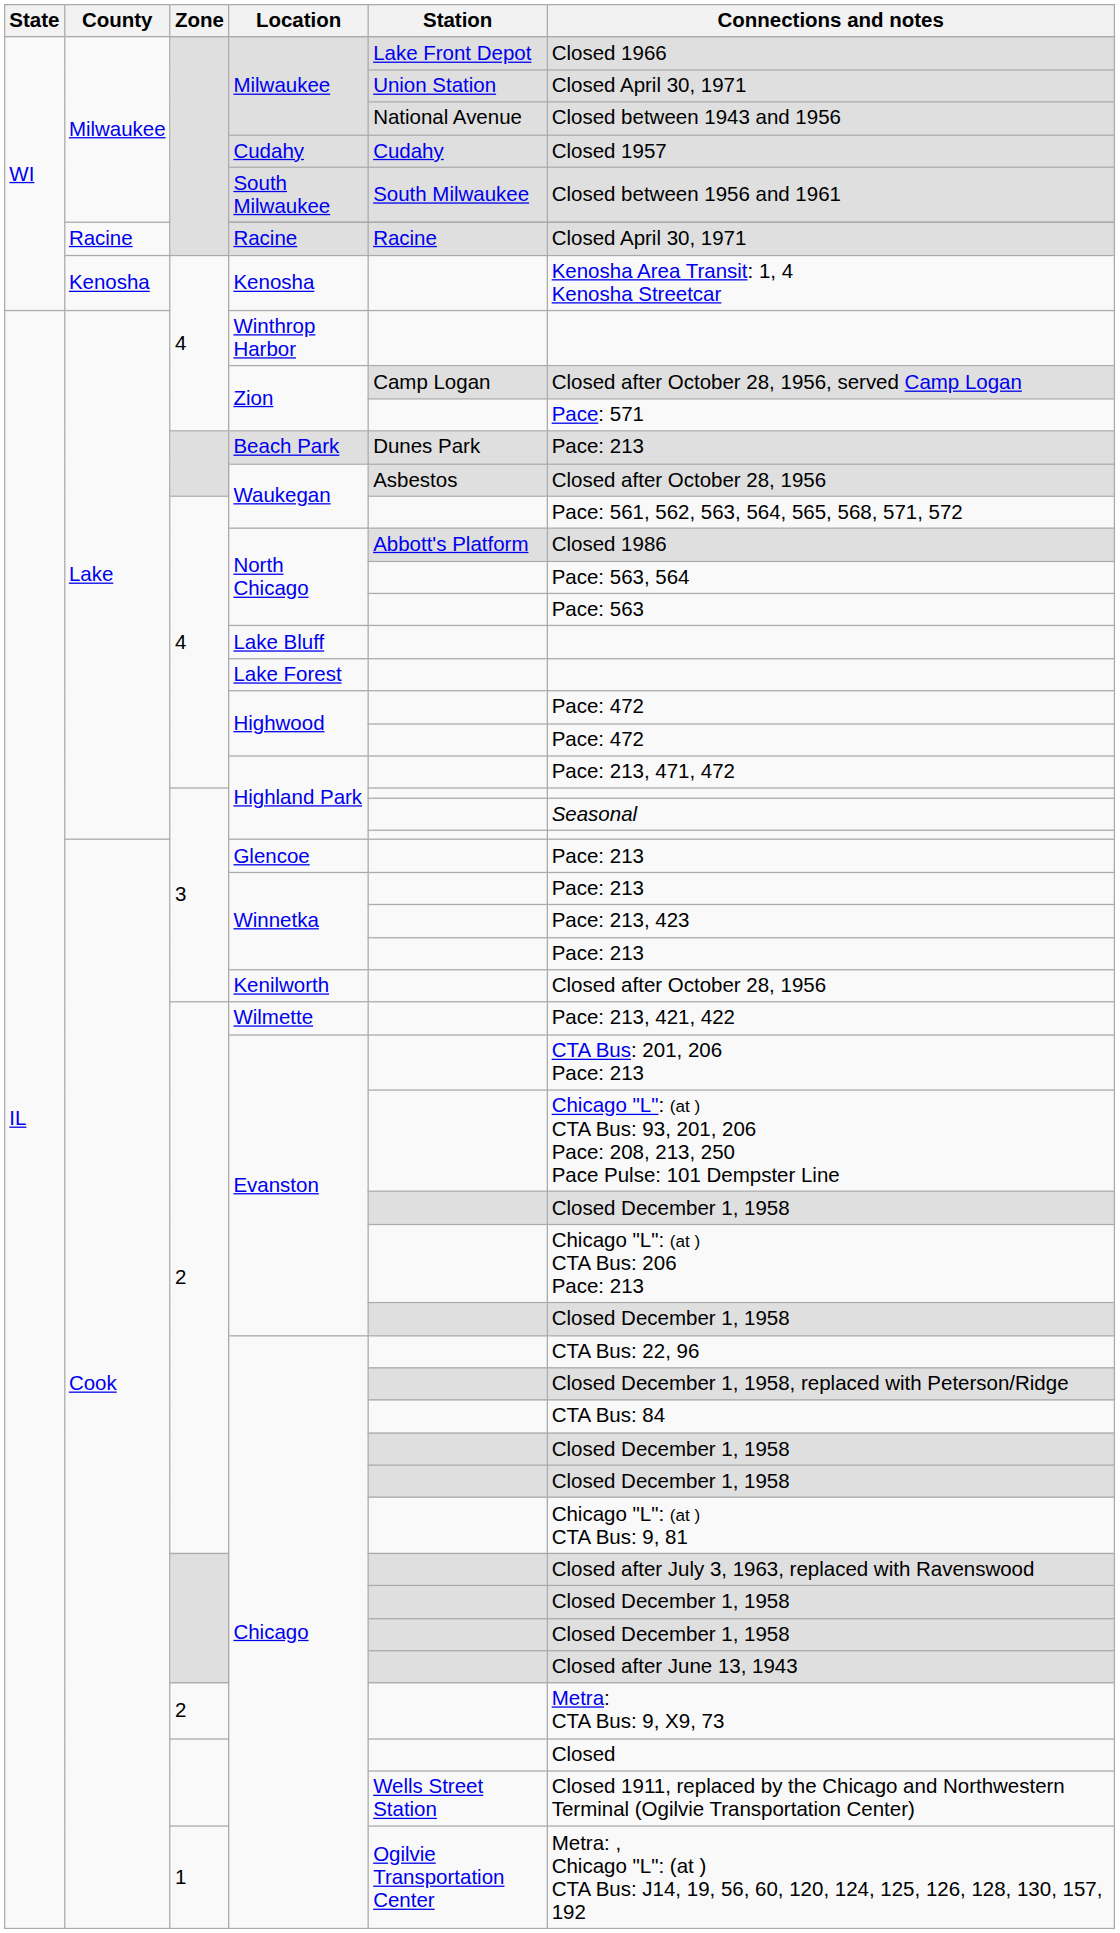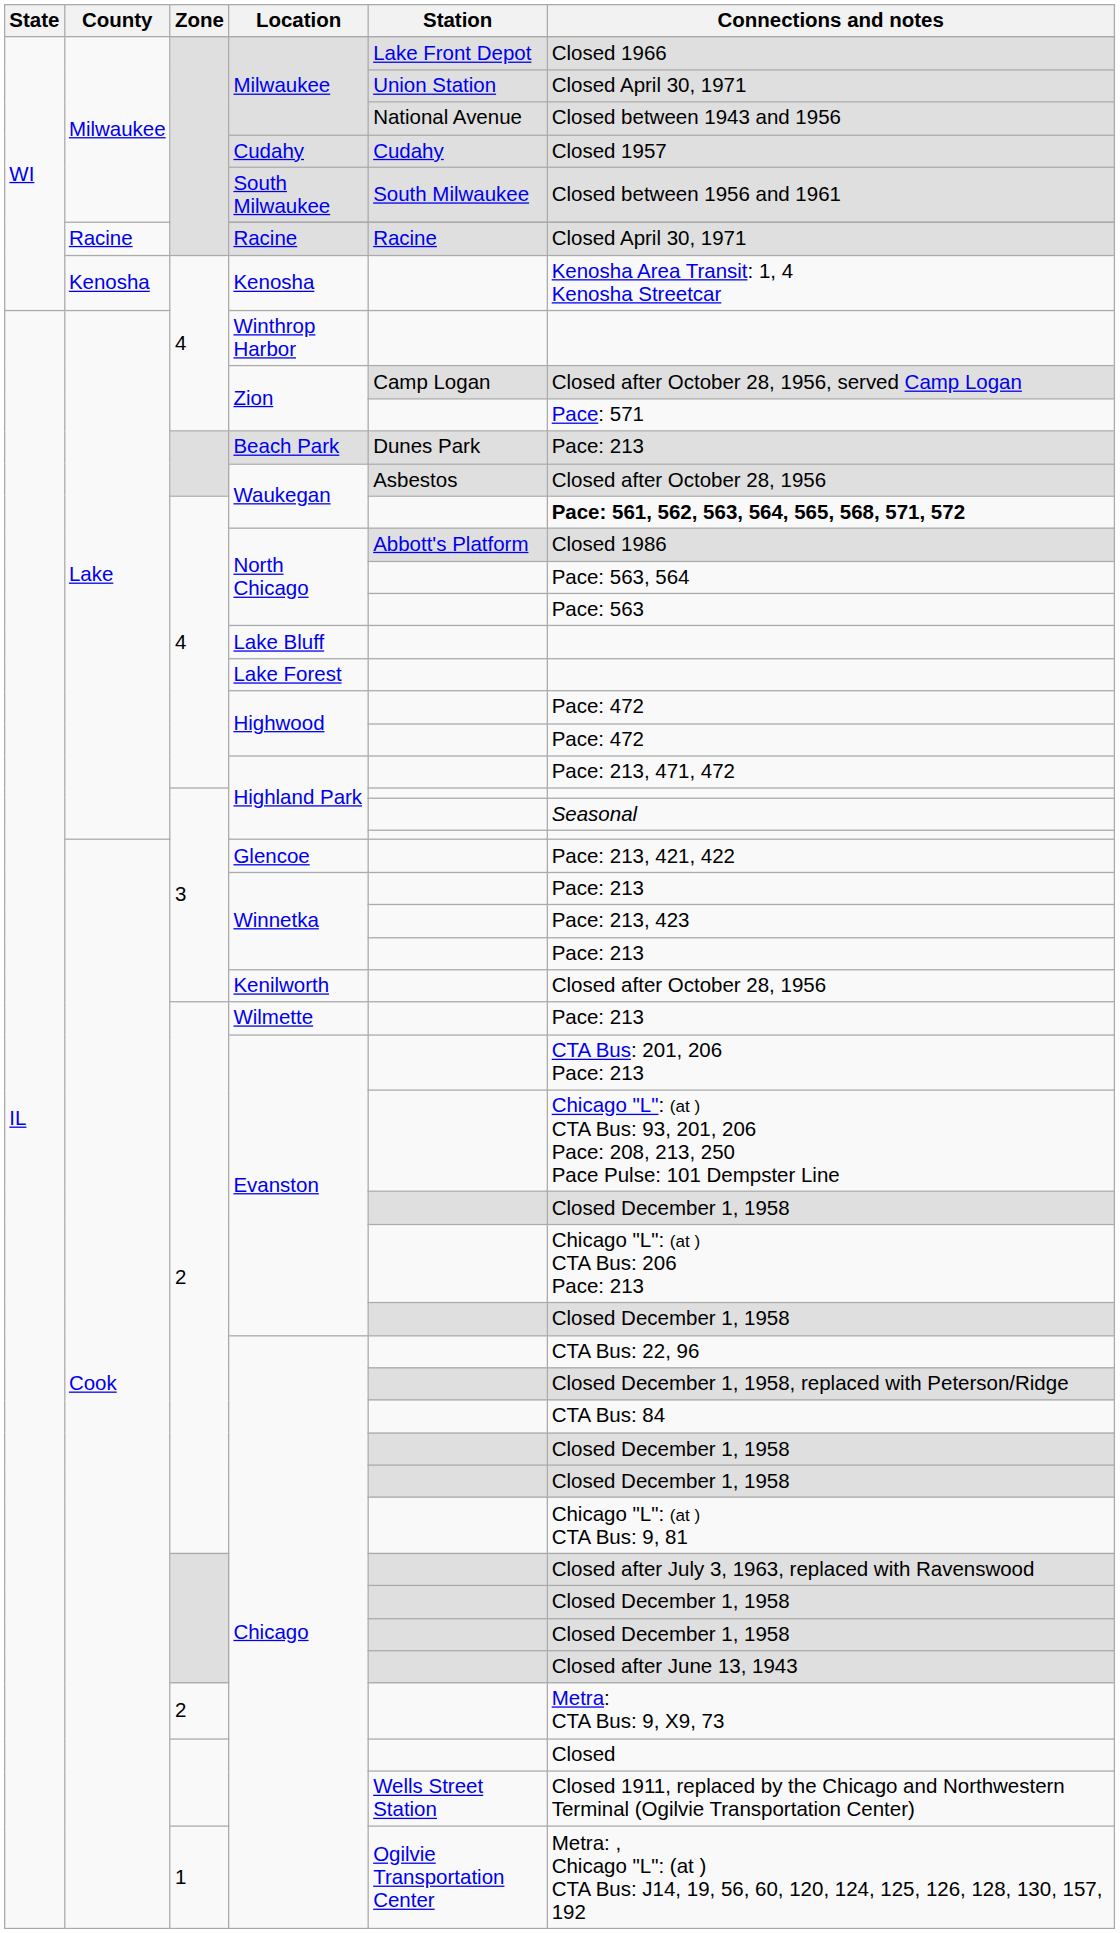 <table class="wikitable">
 <tr>
 <th>State</th>
 <th>County</th>
 <th>Zone</th>
 <th>Location</th>
 <th>Station</th>
 <th>Connections and notes</th>
 </tr>
 <tr>
 <td rowspan=9><a href='#'>WI</a></td>
 <td rowspan=6><a href='#'>Milwaukee</a></td>
 </tr>
 <tr bgcolor=dfdfdf>
 <td rowspan=7> </td>
 <td rowspan="3"><a href='#'>Milwaukee</a></td>
 <td><a href='#'>Lake Front Depot</a></td>
 <td>Closed 1966</td>
 </tr>
 <tr bgcolor=dfdfdf>
 <td><a href='#'>Union Station</a></td>
 <td>Closed April 30, 1971</td>
 </tr>
 <tr bgcolor=dfdfdf>
 <td>National Avenue</td>
 <td>Closed between 1943 and 1956</td>
 </tr>
 <tr bgcolor=dfdfdf>
 <td><a href='#'>Cudahy</a></td>
 <td><a href='#'>Cudahy</a></td>
 <td>Closed 1957</td>
 </tr>
 <tr bgcolor=dfdfdf>
 <td><a href='#'>South Milwaukee</a></td>
 <td><a href='#'>South Milwaukee</a></td>
 <td>Closed between 1956 and 1961</td>
 </tr>
 <tr>
 <td rowspan=2><a href='#'>Racine</a></td>
 </tr>
 <tr bgcolor=dfdfdf>
 <td><a href='#'>Racine</a></td>
 <td><a href='#'>Racine</a></td>
 <td>Closed April 30, 1971</td>
 </tr>
 <tr>
 <td><a href='#'>Kenosha</a></td>
 <td rowspan=4>4</td>
 <td><a href='#'>Kenosha</a></td>
 <td></td>
 <td> <a href='#'>Kenosha Area Transit</a>: 1, 4<br> <a href='#'>Kenosha Streetcar</a></td>
 </tr>
 <tr>
 <td rowspan="42"><a href='#'>IL</a></td>
 <td rowspan=17><a href='#'>Lake</a></td>
 <td><a href='#'>Winthrop Harbor</a></td>
 <td></td>
 <td></td>
 </tr>
 <tr>
 <td rowspan="2"><a href='#'>Zion</a></td>
 <td bgcolor=dfdfdf>Camp Logan</td>
 <td bgcolor=dfdfdf>Closed after October 28, 1956, served <a href='#'>Camp Logan</a></td>
 </tr>
 <tr>
 <td></td>
 <td> <a href='#'>Pace</a>: 571</td>
 </tr>
 <tr bgcolor=dfdfdf>
 <td rowspan=2> </td>
 <td><a href='#'>Beach Park</a></td>
 <td>Dunes Park</td>
 <td> Pace: 213</td>
 </tr>
 <tr>
 <td rowspan="2"><a href='#'>Waukegan</a></td>
 <td bgcolor=dfdfdf>Asbestos</td>
 <td bgcolor=dfdfdf>Closed after October 28, 1956</td>
 </tr>
 <tr>
 <td rowspan=9>4</td>
 <td></td>
-<td> Pace: 561, 562, 563, 564, 565, 568, 571, 572</td>
+<td><strong> Pace: 561, 562, 563, 564, 565, 568, 571, 572</strong></td>
 </tr>
 <tr>
 <td rowspan="3"><a href='#'>North Chicago</a></td>
 <td bgcolor=dfdfdf><a href='#'>Abbott's Platform</a></td>
 <td bgcolor=dfdfdf>Closed 1986</td>
 </tr>
 <tr>
 <td></td>
 <td> Pace: 563, 564</td>
 </tr>
 <tr>
 <td></td>
 <td> Pace: 563</td>
 </tr>
 <tr>
 <td><a href='#'>Lake Bluff</a></td>
 <td></td>
 <td></td>
 </tr>
 <tr>
 <td><a href='#'>Lake Forest</a></td>
 <td></td>
 <td></td>
 </tr>
 <tr>
 <td rowspan="2"><a href='#'>Highwood</a></td>
 <td></td>
 <td> Pace: 472</td>
 </tr>
 <tr>
 <td></td>
 <td> Pace: 472</td>
 </tr>
 <tr>
 <td rowspan="4"><a href='#'>Highland Park</a></td>
 <td></td>
 <td> Pace: 213, 471, 472</td>
 </tr>
 <tr>
 <td rowspan=8>3</td>
 <td></td>
 <td></td>
 </tr>
 <tr>
 <td></td>
 <td><em>Seasonal</em></td>
 </tr>
 <tr>
 <td></td>
 <td></td>
 </tr>
 <tr>
 <td rowspan=25><a href='#'>Cook</a></td>
 <td><a href='#'>Glencoe</a></td>
 <td></td>
-<td> Pace: 213</td>
+<td> Pace: 213, 421, 422</td>
 </tr>
 <tr>
 <td rowspan="3"><a href='#'>Winnetka</a></td>
 <td></td>
 <td> Pace: 213</td>
 </tr>
 <tr>
 <td></td>
 <td> Pace: 213, 423</td>
 </tr>
 <tr>
 <td></td>
 <td> Pace: 213</td>
 </tr>
 <tr>
 <td><a href='#'>Kenilworth</a></td>
 <td></td>
 <td>Closed after October 28, 1956</td>
 </tr>
 <tr>
 <td rowspan=12>2</td>
 <td><a href='#'>Wilmette</a></td>
 <td></td>
-<td> Pace: 213, 421, 422</td>
+<td> Pace: 213</td>
 </tr>
 <tr>
 <td rowspan="5"><a href='#'>Evanston</a></td>
 <td></td>
 <td> <a href='#'>CTA Bus</a>: 201, 206<br> Pace: 213</td>
 </tr>
 <tr>
 <td></td>
 <td> <a href='#'>Chicago "L"</a>:  <small>(at )</small><br> CTA Bus: 93, 201, 206<br> Pace: 208, 213, 250<br> Pace Pulse: 101 Dempster Line</td>
 </tr>
 <tr bgcolor=dfdfdf>
 <td></td>
 <td>Closed December 1, 1958</td>
 </tr>
 <tr>
 <td></td>
 <td> Chicago "L":  <small>(at )</small><br> CTA Bus: 206<br> Pace: 213</td>
 </tr>
 <tr bgcolor=dfdfdf>
 <td></td>
 <td>Closed December 1, 1958</td>
 </tr>
 <tr>
 <td rowspan="14"><a href='#'>Chicago</a></td>
 <td></td>
 <td> CTA Bus: 22, 96</td>
 </tr>
 <tr bgcolor=dfdfdf>
 <td></td>
 <td>Closed December 1, 1958, replaced with Peterson/Ridge</td>
 </tr>
 <tr>
 <td></td>
 <td> CTA Bus: 84</td>
 </tr>
 <tr bgcolor=dfdfdf>
 <td></td>
 <td>Closed December 1, 1958</td>
 </tr>
 <tr bgcolor=dfdfdf>
 <td></td>
 <td>Closed December 1, 1958</td>
 </tr>
 <tr>
 <td></td>
 <td> Chicago "L":  <small>(at )</small><br> CTA Bus: 9, 81</td>
 </tr>
 <tr bgcolor=dfdfdf>
 <td rowspan=4> </td>
 <td></td>
 <td>Closed after July 3, 1963, replaced with Ravenswood</td>
 </tr>
 <tr bgcolor=dfdfdf>
 <td></td>
 <td>Closed December 1, 1958</td>
 </tr>
 <tr bgcolor=dfdfdf>
 <td></td>
 <td>Closed December 1, 1958</td>
 </tr>
 <tr bgcolor=dfdfdf>
 <td></td>
 <td>Closed after  June 13, 1943</td>
 </tr>
 <tr>
 <td>2</td>
 <td></td>
 <td> <a href='#'>Metra</a>: <br> CTA Bus: 9, X9, 73</td>
 </tr>
 <tr -bgcolor=dfdfdf>
 <td rowspan=2> </td>
 <td></td>
 <td>Closed </td>
 </tr>
 <tr -bgcolor=dfdfdf>
 <td><a href='#'>Wells Street Station</a></td>
 <td>Closed 1911, replaced by the Chicago and Northwestern Terminal (Ogilvie Transportation Center)</td>
 </tr>
 <tr>
 <td>1</td>
 <td><a href='#'>Ogilvie<br>Transportation Center</a></td>
 <td> Metra: , <br> Chicago "L":   (at )<br> CTA Bus: J14, 19, 56, 60, 120, 124, 125, 126, 128, 130, 157, 192</td>
 </tr>
 </table>
